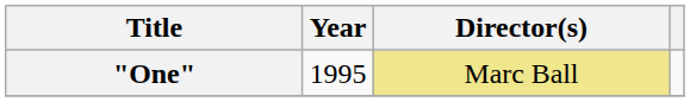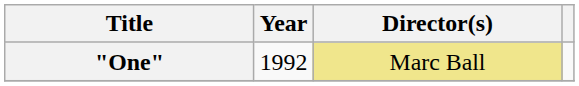 <table class="wikitable plainrowheaders" style="text-align:center;" border="1">
 <tr>
 <th scope="col" style="width:10em;">Title</th>
 <th scope="col">Year</th>
 <th scope="col" style="width:10em;">Director(s)</th>
 <th></th>
 </tr>
 <tr>
 <th scope="row">"One"</th>
-<td>1995</td>
+<td>1992</td>
 <td style="background: khaki;">Marc Ball</td>
 <td></td>
 </tr>
 <tr>
 </tr>
 </table>
